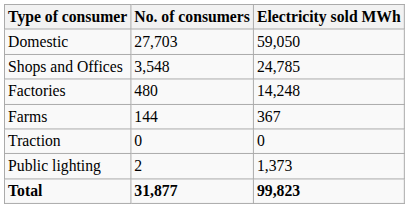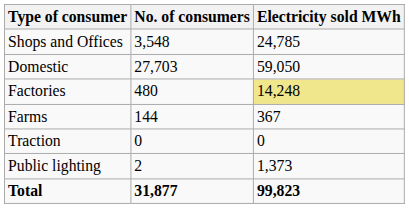 <table class="wikitable">
 <tr>
 <th>Type of consumer</th>
 <th>No. of consumers</th>
 <th>Electricity sold MWh</th>
 </tr>
 <tr>
+<td>Shops and Offices</td>
+<td>3,548</td>
+<td>24,785</td>
+</tr>
+<tr>
 <td>Domestic</td>
 <td>27,703</td>
 <td>59,050</td>
 </tr>
 <tr>
-<td>Shops and Offices</td>
-<td>3,548</td>
-<td>24,785</td>
-</tr>
-<tr>
 <td>Factories</td>
 <td>480</td>
-<td>14,248</td>
+<td style="background: khaki;">14,248</td>
 </tr>
 <tr>
 <td>Farms</td>
 <td>144</td>
 <td>367</td>
 </tr>
 <tr>
 <td>Traction</td>
 <td>0</td>
 <td>0</td>
 </tr>
 <tr>
 <td>Public lighting</td>
 <td>2</td>
 <td>1,373</td>
 </tr>
 <tr>
 <td><strong>Total</strong></td>
 <td><strong>31,877</strong></td>
 <td><strong>99,823</strong></td>
 </tr>
 </table>
